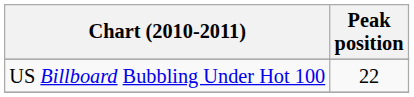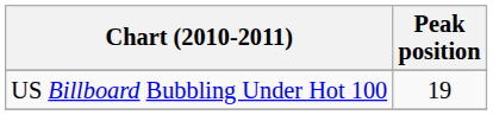 <table class="wikitable">
 <tr>
 <th>Chart (2010-2011)</th>
 <th>Peak<br>position</th>
 </tr>
 <tr>
 </tr>
 <tr>
 <td>US <em><a href='#'>Billboard</a></em> <a href='#'>Bubbling Under Hot 100</a></td>
-<td align="center">22</td>
+<td align="center">19</td>
 </tr>
 <tr>
 </tr>
 </table>
